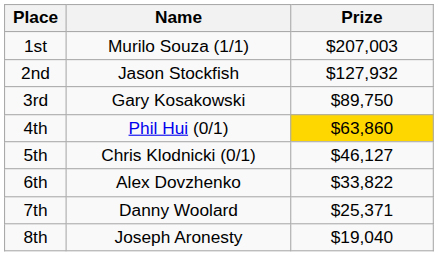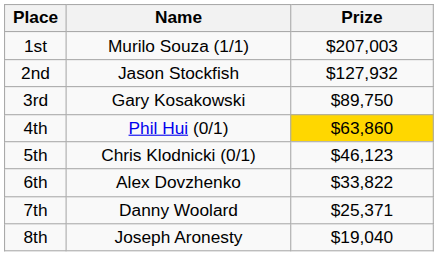 <table class="wikitable">
 <tr>
 <th width="50">Place</th>
 <th width="200">Name</th>
 <th width="125">Prize</th>
 </tr>
 <tr>
 <td align = "center">1st</td>
 <td align = "center">Murilo Souza (1/1)</td>
 <td align = "center">$207,003</td>
 </tr>
 <tr>
 <td align = "center">2nd</td>
 <td align = "center">Jason Stockfish</td>
 <td align = "center">$127,932</td>
 </tr>
 <tr>
 <td align = "center">3rd</td>
 <td align = "center">Gary Kosakowski</td>
 <td align = "center">$89,750</td>
 </tr>
 <tr>
 <td align = "center">4th</td>
 <td align = "center"><a href='#'>Phil Hui</a> (0/1)</td>
 <td align = "center" style="background: gold;">$63,860</td>
 </tr>
 <tr>
 <td align = "center">5th</td>
 <td align = "center">Chris Klodnicki (0/1)</td>
-<td align = "center">$46,127</td>
+<td align = "center">$46,123</td>
 </tr>
 <tr>
 <td align = "center">6th</td>
 <td align = "center">Alex Dovzhenko</td>
 <td align = "center">$33,822</td>
 </tr>
 <tr>
 <td align = "center">7th</td>
 <td align = "center">Danny Woolard</td>
 <td align = "center">$25,371</td>
 </tr>
 <tr>
 <td align = "center">8th</td>
 <td align = "center">Joseph Aronesty</td>
 <td align = "center">$19,040</td>
 </tr>
 </table>
